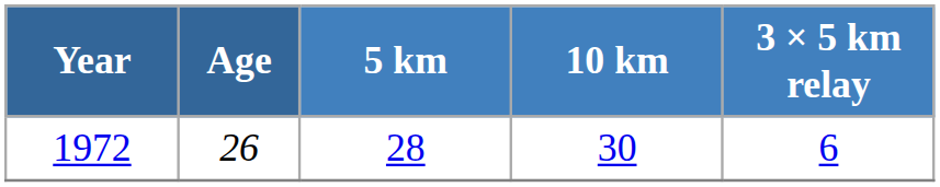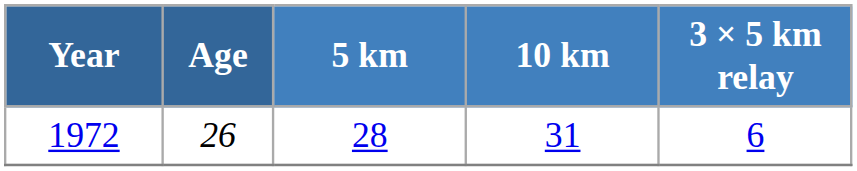 <table class="wikitable" style="font-size:95%; text-align:center; border:grey solid 1px; border-collapse:collapse; background:#ffffff;">
 <tr>
 <th style="background-color:#369; color:white; width:60px;"> Year </th>
 <th style="background-color:#369; color:white; width:40px;"> Age </th>
 <th style="background-color:#4180be; color:white; width:75px;"> 5 km </th>
 <th style="background-color:#4180be; color:white; width:75px;"> 10 km </th>
 <th style="background-color:#4180be; color:white; width:75px;"> 3 × 5 km <br> relay </th>
 </tr>
 <tr>
 <td><a href='#'>1972</a></td>
 <td><em>26</em></td>
 <td><a href='#'>28</a></td>
-<td><a href='#'>30</a></td>
+<td><a href='#'>31</a></td>
 <td><a href='#'>6</a></td>
 </tr>
 <tr>
 </tr>
 </table>
